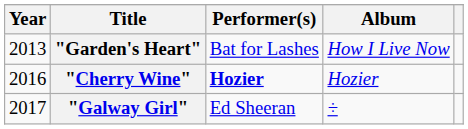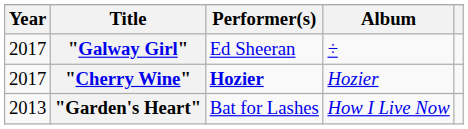 <table class="wikitable plainrowheaders unsortable" style="text-align: margin;">
 <tr>
 </tr>
 <tr>
 <th scope="col">Year</th>
 <th scope="col">Title</th>
 <th scope="col">Performer(s)</th>
 <th scope="col">Album</th>
 <th scope="col" class="unsortable"></th>
 </tr>
 <tr>
+<td style="text-align:center;">2017</td>
+<th scope="row">"<a href='#'>Galway Girl</a>"</th>
+<td><a href='#'>Ed Sheeran</a></td>
+<td><em><a href='#'>÷</a></em></td>
+<td style="text-align:center;"></td>
+</tr>
+<tr>
+<td style="text-align:center;">2017</td>
+<th scope="row">"<a href='#'>Cherry Wine</a>"</th>
+<td><strong><a href='#'>Hozier</a></strong></td>
+<td><em><a href='#'>Hozier</a></em></td>
+<td style="text-align:center;"></td>
+</tr>
+<tr>
 <td style="text-align:center;">2013</td>
 <th scope="row">"Garden's Heart"</th>
 <td><a href='#'>Bat for Lashes</a></td>
 <td><em><a href='#'>How I Live Now</a></em></td>
 <td style="text-align:center;"></td>
 </tr>
-<tr>
-<td style="text-align:center;">2016</td>
-<th scope="row">"<a href='#'>Cherry Wine</a>"</th>
-<td><strong><a href='#'>Hozier</a></strong></td>
-<td><em><a href='#'>Hozier</a></em></td>
-<td style="text-align:center;"></td>
-</tr>
-<tr>
-<td style="text-align:center;">2017</td>
-<th scope="row">"<a href='#'>Galway Girl</a>"</th>
-<td><a href='#'>Ed Sheeran</a></td>
-<td><em><a href='#'>÷</a></em></td>
-<td style="text-align:center;"></td>
-</tr>
 </table>
